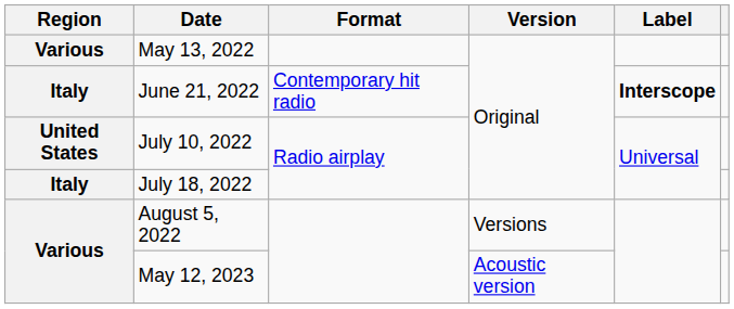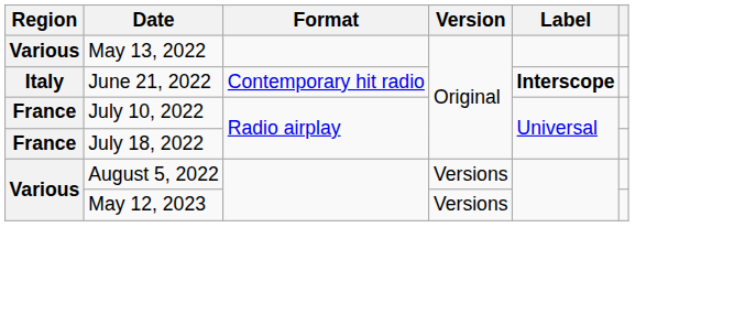 <table class="wikitable plainrowheaders">
 <tr>
 <th scope="col">Region</th>
 <th scope="col">Date</th>
 <th scope="col">Format</th>
 <th scope="col">Version</th>
 <th scope="col">Label</th>
 <th scope="col"></th>
 </tr>
 <tr>
 <th scope="row">Various</th>
 <td>May 13, 2022</td>
 <td></td>
 <td rowspan="4">Original</td>
 <td></td>
 <td style="text-align:center;"></td>
 </tr>
 <tr>
 <th scope="row">Italy</th>
 <td>June 21, 2022</td>
 <td><a href='#'>Contemporary hit radio</a></td>
 <td><strong>Interscope</strong></td>
 <td style="text-align:center;"></td>
 </tr>
 <tr>
-<th scope="row">United States</th>
+<th scope="row">France</th>
 <td>July 10, 2022</td>
 <td rowspan="2"><a href='#'>Radio airplay</a></td>
 <td rowspan="2"><a href='#'>Universal</a></td>
 <td style="text-align:center"></td>
 </tr>
 <tr>
-<th scope="row">Italy</th>
+<th scope="row">France</th>
 <td>July 18, 2022</td>
 <td align="center"></td>
 </tr>
 <tr>
 <th rowspan="2" scope="row">Various</th>
 <td>August 5, 2022</td>
 <td rowspan="2"></td>
 <td>Versions</td>
 <td rowspan="2"></td>
 <td style="text-align:center;"></td>
 </tr>
 <tr>
 <td>May 12, 2023</td>
-<td><a href='#'>Acoustic version</a></td>
+<td>Versions</td>
 <td></td>
 </tr>
 </table>
